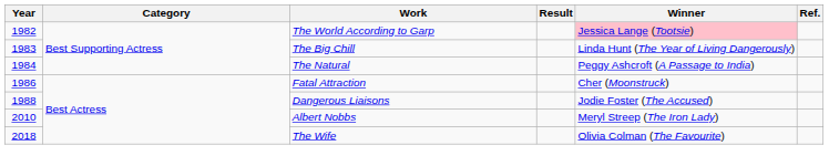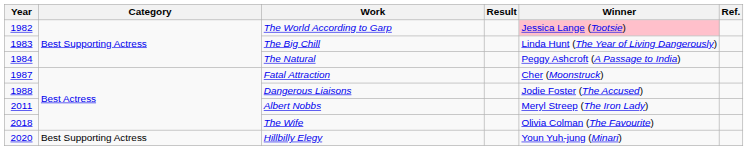 <table class="wikitable">
 <tr>
 <th scope="col" style="width:3em;">Year</th>
 <th scope="col" style="width:22em;">Category</th>
 <th scope="col" style="width:22em;">Work</th>
 <th>Result</th>
 <th>Winner</th>
 <th>Ref.</th>
 </tr>
 <tr>
 <td style="text-align:center;"><a href='#'>1982</a></td>
 <td rowspan="3"><a href='#'>Best Supporting Actress</a></td>
 <td><em><a href='#'>The World According to Garp</a></em></td>
 <td></td>
 <td style="background: pink;"><a href='#'>Jessica Lange</a> (<em><a href='#'>Tootsie</a></em>)</td>
 <td style="text-align:center;"></td>
 </tr>
 <tr>
 <td style="text-align:center;"><a href='#'>1983</a></td>
 <td><em><a href='#'>The Big Chill</a></em></td>
 <td></td>
 <td><a href='#'>Linda Hunt</a> (<em><a href='#'>The Year of Living Dangerously</a></em>)</td>
 <td style="text-align:center;"></td>
 </tr>
 <tr>
 <td style="text-align:center;"><a href='#'>1984</a></td>
 <td><em><a href='#'>The Natural</a></em></td>
 <td></td>
 <td><a href='#'>Peggy Ashcroft</a> (<em><a href='#'>A Passage to India</a></em>)</td>
 <td style="text-align:center;"></td>
 </tr>
 <tr>
-<td style="text-align:center;"><a href='#'>1986</a></td>
+<td style="text-align:center;"><a href='#'>1987</a></td>
 <td rowspan="4"><a href='#'>Best Actress</a></td>
 <td><em><a href='#'>Fatal Attraction</a></em></td>
 <td></td>
 <td><a href='#'>Cher</a> (<em><a href='#'>Moonstruck</a></em>)</td>
 <td style="text-align:center;"></td>
 </tr>
 <tr>
 <td style="text-align:center;"><a href='#'>1988</a></td>
 <td><em><a href='#'>Dangerous Liaisons</a></em></td>
 <td></td>
 <td><a href='#'>Jodie Foster</a> (<em><a href='#'>The Accused</a></em>)</td>
 <td style="text-align:center;"></td>
 </tr>
 <tr>
-<td style="text-align:center;"><a href='#'>2010</a></td>
+<td style="text-align:center;"><a href='#'>2011</a></td>
 <td><em><a href='#'>Albert Nobbs</a></em></td>
 <td></td>
 <td><a href='#'>Meryl Streep</a> (<em><a href='#'>The Iron Lady</a></em>)</td>
 <td style="text-align:center;"></td>
 </tr>
 <tr>
 <td style="text-align:center;"><a href='#'>2018</a></td>
 <td><em><a href='#'>The Wife</a></em></td>
 <td></td>
 <td><a href='#'>Olivia Colman</a> (<em><a href='#'>The Favourite</a></em>)</td>
 <td style="text-align:center;"></td>
 </tr>
+<tr>
+<td style="text-align:center;"><a href='#'>2020</a></td>
+<td>Best Supporting Actress</td>
+<td><em><a href='#'>Hillbilly Elegy</a></em></td>
+<td></td>
+<td><a href='#'>Youn Yuh-jung</a> (<em><a href='#'>Minari</a></em>)</td>
+<td style="text-align:center;"></td>
+</tr>
 </table>
